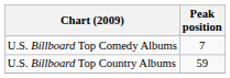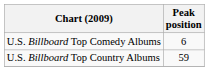 <table class="wikitable">
 <tr>
 <th>Chart (2009)</th>
 <th>Peak<br>position</th>
 </tr>
 <tr>
 <td>U.S. <em>Billboard</em> Top Comedy Albums</td>
-<td align="center">7</td>
+<td align="center">6</td>
 </tr>
 <tr>
 <td>U.S. <em>Billboard</em> Top Country Albums</td>
 <td align="center">59</td>
 </tr>
 <tr>
 </tr>
 </table>
